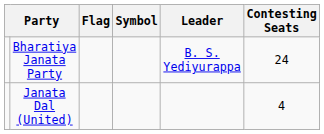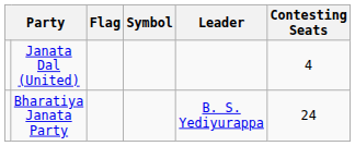 <table class="wikitable " width="50%" style="text-align:center">
 <tr>
 <th colspan="2">Party</th>
 <th>Flag</th>
 <th>Symbol</th>
 <th>Leader</th>
 <th>Contesting Seats</th>
 </tr>
 <tr>
 <td></td>
+<td><a href='#'>Janata Dal (United)</a></td>
+<td></td>
+<td></td>
+<td></td>
+<td>4</td>
+</tr>
+<tr>
+<td></td>
 <td><a href='#'>Bharatiya Janata Party</a></td>
 <td></td>
 <td></td>
 <td><a href='#'>B. S. Yediyurappa</a></td>
 <td>24</td>
 </tr>
-<tr>
-<td></td>
-<td><a href='#'>Janata Dal (United)</a></td>
-<td></td>
-<td></td>
-<td></td>
-<td>4</td>
-</tr>
 </table>
